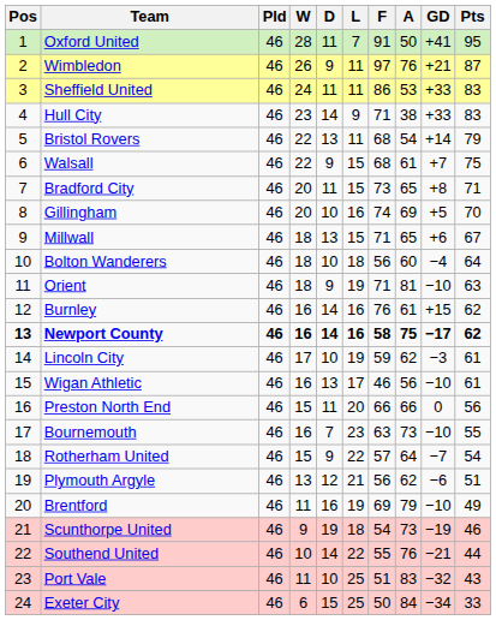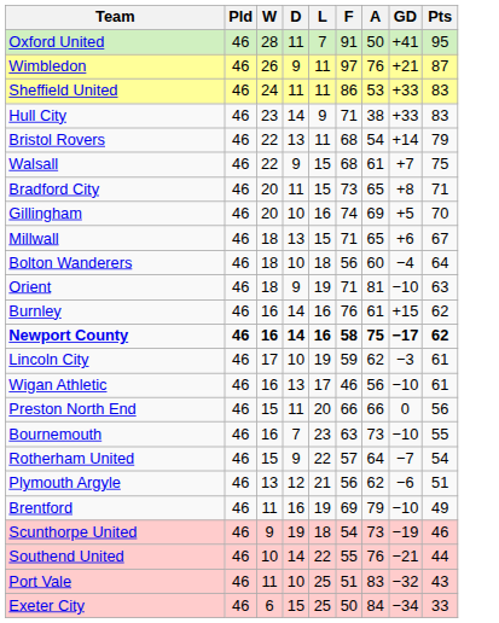 <table class="wikitable" style="text-align: center;">
 <tr>
-<th width=20>Pos</th>
 <th width=220>Team</th>
 <th width=20>Pld</th>
 <th width=20>W</th>
 <th width=20>D</th>
 <th width=20>L</th>
 <th width=20>F</th>
 <th width=20>A</th>
 <th width=20>GD</th>
 <th width=30>Pts</th>
 </tr>
 <tr bgcolor="#D0F0C0">
-<td>1</td>
 <td align="left"><a href='#'>Oxford United</a></td>
 <td>46</td>
 <td>28</td>
 <td>11</td>
 <td>7</td>
 <td>91</td>
 <td>50</td>
 <td>+41</td>
 <td>95</td>
 </tr>
 <tr style="background:#FFFF99;">
-<td>2</td>
 <td align="left"><a href='#'>Wimbledon</a></td>
 <td>46</td>
 <td>26</td>
 <td>9</td>
 <td>11</td>
 <td>97</td>
 <td>76</td>
 <td>+21</td>
 <td>87</td>
 </tr>
 <tr style="background:#FFFF99;">
-<td>3</td>
 <td align="left"><a href='#'>Sheffield United</a></td>
 <td>46</td>
 <td>24</td>
 <td>11</td>
 <td>11</td>
 <td>86</td>
 <td>53</td>
 <td>+33</td>
 <td>83</td>
 </tr>
 <tr>
-<td>4</td>
 <td align="left"><a href='#'>Hull City</a></td>
 <td>46</td>
 <td>23</td>
 <td>14</td>
 <td>9</td>
 <td>71</td>
 <td>38</td>
 <td>+33</td>
 <td>83</td>
 </tr>
 <tr>
-<td>5</td>
 <td align="left"><a href='#'>Bristol Rovers</a></td>
 <td>46</td>
 <td>22</td>
 <td>13</td>
 <td>11</td>
 <td>68</td>
 <td>54</td>
 <td>+14</td>
 <td>79</td>
 </tr>
 <tr>
-<td>6</td>
 <td align="left"><a href='#'>Walsall</a></td>
 <td>46</td>
 <td>22</td>
 <td>9</td>
 <td>15</td>
 <td>68</td>
 <td>61</td>
 <td>+7</td>
 <td>75</td>
 </tr>
 <tr>
-<td>7</td>
 <td align="left"><a href='#'>Bradford City</a></td>
 <td>46</td>
 <td>20</td>
 <td>11</td>
 <td>15</td>
 <td>73</td>
 <td>65</td>
 <td>+8</td>
 <td>71</td>
 </tr>
 <tr>
-<td>8</td>
 <td align="left"><a href='#'>Gillingham</a></td>
 <td>46</td>
 <td>20</td>
 <td>10</td>
 <td>16</td>
 <td>74</td>
 <td>69</td>
 <td>+5</td>
 <td>70</td>
 </tr>
 <tr>
-<td>9</td>
 <td align="left"><a href='#'>Millwall</a></td>
 <td>46</td>
 <td>18</td>
 <td>13</td>
 <td>15</td>
 <td>71</td>
 <td>65</td>
 <td>+6</td>
 <td>67</td>
 </tr>
 <tr>
-<td>10</td>
 <td align="left"><a href='#'>Bolton Wanderers</a></td>
 <td>46</td>
 <td>18</td>
 <td>10</td>
 <td>18</td>
 <td>56</td>
 <td>60</td>
 <td>−4</td>
 <td>64</td>
 </tr>
 <tr>
-<td>11</td>
 <td align="left"><a href='#'>Orient</a></td>
 <td>46</td>
 <td>18</td>
 <td>9</td>
 <td>19</td>
 <td>71</td>
 <td>81</td>
 <td>−10</td>
 <td>63</td>
 </tr>
 <tr>
-<td>12</td>
 <td align="left"><a href='#'>Burnley</a></td>
 <td>46</td>
 <td>16</td>
 <td>14</td>
 <td>16</td>
 <td>76</td>
 <td>61</td>
 <td>+15</td>
 <td>62</td>
 </tr>
 <tr>
-<td><strong>13</strong></td>
 <td align="left"><strong><a href='#'>Newport County</a></strong></td>
 <td><strong>46</strong></td>
 <td><strong>16</strong></td>
 <td><strong>14</strong></td>
 <td><strong>16</strong></td>
 <td><strong>58</strong></td>
 <td><strong>75</strong></td>
 <td><strong>−17</strong></td>
 <td><strong>62</strong></td>
 </tr>
 <tr>
-<td>14</td>
 <td align="left"><a href='#'>Lincoln City</a></td>
 <td>46</td>
 <td>17</td>
 <td>10</td>
 <td>19</td>
 <td>59</td>
 <td>62</td>
 <td>−3</td>
 <td>61</td>
 </tr>
 <tr>
-<td>15</td>
 <td align="left"><a href='#'>Wigan Athletic</a></td>
 <td>46</td>
 <td>16</td>
 <td>13</td>
 <td>17</td>
 <td>46</td>
 <td>56</td>
 <td>−10</td>
 <td>61</td>
 </tr>
 <tr>
-<td>16</td>
 <td align="left"><a href='#'>Preston North End</a></td>
 <td>46</td>
 <td>15</td>
 <td>11</td>
 <td>20</td>
 <td>66</td>
 <td>66</td>
 <td>0</td>
 <td>56</td>
 </tr>
 <tr>
-<td>17</td>
 <td align="left"><a href='#'>Bournemouth</a></td>
 <td>46</td>
 <td>16</td>
 <td>7</td>
 <td>23</td>
 <td>63</td>
 <td>73</td>
 <td>−10</td>
 <td>55</td>
 </tr>
 <tr>
-<td>18</td>
 <td align="left"><a href='#'>Rotherham United</a></td>
 <td>46</td>
 <td>15</td>
 <td>9</td>
 <td>22</td>
 <td>57</td>
 <td>64</td>
 <td>−7</td>
 <td>54</td>
 </tr>
 <tr>
-<td>19</td>
 <td align="left"><a href='#'>Plymouth Argyle</a></td>
 <td>46</td>
 <td>13</td>
 <td>12</td>
 <td>21</td>
 <td>56</td>
 <td>62</td>
 <td>−6</td>
 <td>51</td>
 </tr>
 <tr>
-<td>20</td>
 <td align="left"><a href='#'>Brentford</a></td>
 <td>46</td>
 <td>11</td>
 <td>16</td>
 <td>19</td>
 <td>69</td>
 <td>79</td>
 <td>−10</td>
 <td>49</td>
 </tr>
 <tr bgcolor="#FFCCCC">
-<td>21</td>
 <td align="left"><a href='#'>Scunthorpe United</a></td>
 <td>46</td>
 <td>9</td>
 <td>19</td>
 <td>18</td>
 <td>54</td>
 <td>73</td>
 <td>−19</td>
 <td>46</td>
 </tr>
 <tr bgcolor="#FFCCCC">
-<td>22</td>
 <td align="left"><a href='#'>Southend United</a></td>
 <td>46</td>
 <td>10</td>
 <td>14</td>
 <td>22</td>
 <td>55</td>
 <td>76</td>
 <td>−21</td>
 <td>44</td>
 </tr>
 <tr bgcolor="#FFCCCC">
-<td>23</td>
 <td align="left"><a href='#'>Port Vale</a></td>
 <td>46</td>
 <td>11</td>
 <td>10</td>
 <td>25</td>
 <td>51</td>
 <td>83</td>
 <td>−32</td>
 <td>43</td>
 </tr>
 <tr bgcolor="#FFCCCC">
-<td>24</td>
 <td align="left"><a href='#'>Exeter City</a></td>
 <td>46</td>
 <td>6</td>
 <td>15</td>
 <td>25</td>
 <td>50</td>
 <td>84</td>
 <td>−34</td>
 <td>33</td>
 </tr>
 </table>
